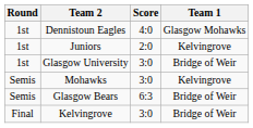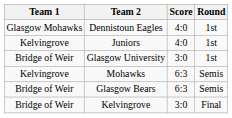 <table class="wikitable" style="text-align:center;">
 <tr>
-<th>Round</th>
+<th>Team 1</th>
 <th>Team 2</th>
 <th>Score</th>
-<th>Team 1</th>
+<th>Round</th>
 </tr>
 <tr>
-<td>1st</td>
+<td>Glasgow Mohawks</td>
 <td>Dennistoun Eagles</td>
 <td>4:0</td>
-<td>Glasgow Mohawks</td>
+<td>1st</td>
 </tr>
 <tr>
+<td>Kelvingrove</td>
+<td>Juniors</td>
+<td>4:0</td>
 <td>1st</td>
-<td>Juniors</td>
-<td>2:0</td>
-<td>Kelvingrove</td>
 </tr>
 <tr>
-<td>1st</td>
+<td>Bridge of Weir</td>
 <td>Glasgow University</td>
 <td>3:0</td>
-<td>Bridge of Weir</td>
+<td>1st</td>
 </tr>
 <tr>
+<td>Kelvingrove</td>
+<td>Mohawks</td>
+<td>6:3</td>
 <td>Semis</td>
-<td>Mohawks</td>
-<td>3:0</td>
-<td>Kelvingrove</td>
 </tr>
 <tr>
-<td>Semis</td>
+<td>Bridge of Weir</td>
 <td>Glasgow Bears</td>
 <td>6:3</td>
-<td>Bridge of Weir</td>
+<td>Semis</td>
 </tr>
 <tr>
-<td>Final</td>
+<td>Bridge of Weir</td>
 <td>Kelvingrove</td>
 <td>3:0</td>
-<td>Bridge of Weir</td>
+<td>Final</td>
 </tr>
 </table>
